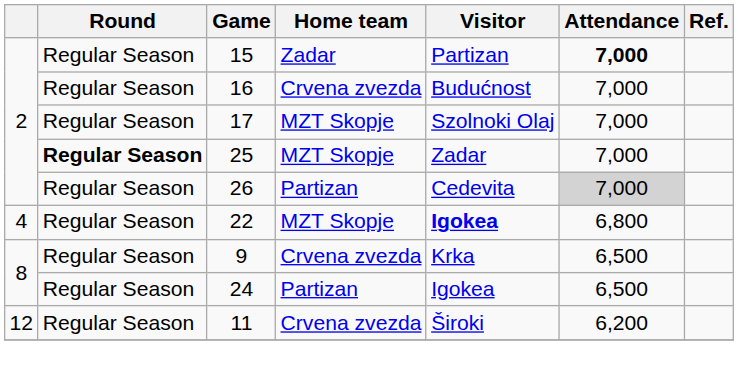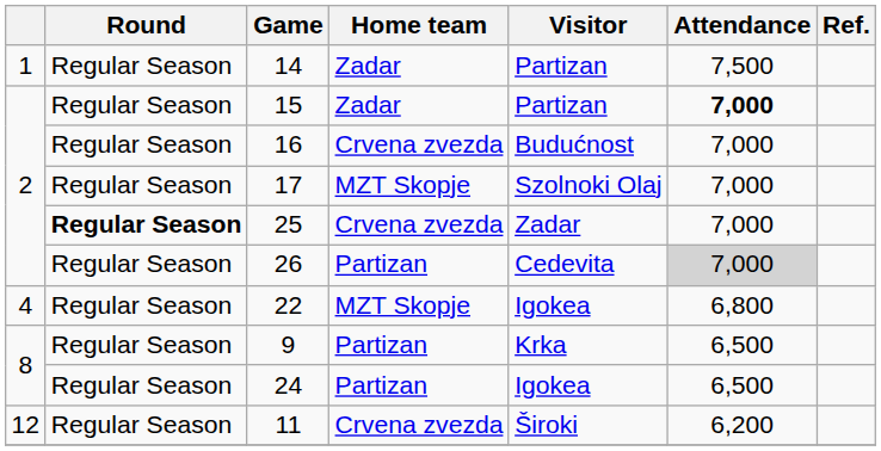 <table class="wikitable" style="text-align:center">
 <tr>
 <th></th>
 <th>Round</th>
 <th>Game</th>
 <th>Home team</th>
 <th>Visitor</th>
 <th>Attendance</th>
 <th>Ref.</th>
+</tr>
+<tr>
+<td align="centre">1</td>
+<td align="left">Regular Season</td>
+<td>14</td>
+<td align="left"> <a href='#'>Zadar</a></td>
+<td align="left"> <a href='#'>Partizan</a></td>
+<td align="centre">7,500</td>
+<td align="centre"></td>
 </tr>
 <tr>
 <td align="centre" rowspan=5>2</td>
 <td align="left">Regular Season</td>
 <td>15</td>
 <td align="left"> <a href='#'>Zadar</a></td>
 <td align="left"> <a href='#'>Partizan</a></td>
 <td align="centre"><strong>7,000</strong></td>
 <td align="centre"></td>
 </tr>
 <tr>
 <td align="left">Regular Season</td>
 <td>16</td>
 <td align="left"> <a href='#'>Crvena zvezda</a></td>
 <td align="left"> <a href='#'>Budućnost</a></td>
 <td align="centre">7,000</td>
 <td align="centre"></td>
 </tr>
 <tr>
 <td align="left">Regular Season</td>
 <td>17</td>
 <td align="left"> <a href='#'>MZT Skopje</a></td>
 <td align="left"> <a href='#'>Szolnoki Olaj</a></td>
 <td align="centre">7,000</td>
 <td align="centre"></td>
 </tr>
 <tr>
 <td align="left"><strong>Regular Season</strong></td>
 <td>25</td>
-<td align="left"> <a href='#'>MZT Skopje</a></td>
+<td align="left"> <a href='#'>Crvena zvezda</a></td>
 <td align="left"> <a href='#'>Zadar</a></td>
 <td align="centre">7,000</td>
 <td align="centre"></td>
 </tr>
 <tr>
 <td align="left">Regular Season</td>
 <td>26</td>
 <td align="left"> <a href='#'>Partizan</a></td>
 <td align="left"> <a href='#'>Cedevita</a></td>
 <td align="centre" style="background: lightgrey;">7,000</td>
 <td align="centre"></td>
 </tr>
 <tr>
 <td align="centre">4</td>
 <td align="left">Regular Season</td>
 <td>22</td>
 <td align="left"> <a href='#'>MZT Skopje</a></td>
-<td align="left"><strong> <a href='#'>Igokea</a></strong></td>
+<td align="left"> <a href='#'>Igokea</a></td>
 <td align="centre">6,800</td>
 <td align="centre"></td>
 </tr>
 <tr>
 <td align="centre" rowspan=2>8</td>
 <td align="left">Regular Season</td>
 <td>9</td>
-<td align="left"> <a href='#'>Crvena zvezda</a></td>
+<td align="left"> <a href='#'>Partizan</a></td>
 <td align="left"> <a href='#'>Krka</a></td>
 <td align="centre">6,500</td>
 <td align="centre"></td>
 </tr>
 <tr>
 <td align="left">Regular Season</td>
 <td>24</td>
 <td align="left"> <a href='#'>Partizan</a></td>
 <td align="left"> <a href='#'>Igokea</a></td>
 <td align="centre">6,500</td>
 <td align="centre"></td>
 </tr>
 <tr>
 <td align="centre">12</td>
 <td align="left">Regular Season</td>
 <td>11</td>
 <td align="left"> <a href='#'>Crvena zvezda</a></td>
 <td align="left"> <a href='#'>Široki</a></td>
 <td align="centre">6,200</td>
 <td align="centre"></td>
 </tr>
 <tr>
 </tr>
 </table>
